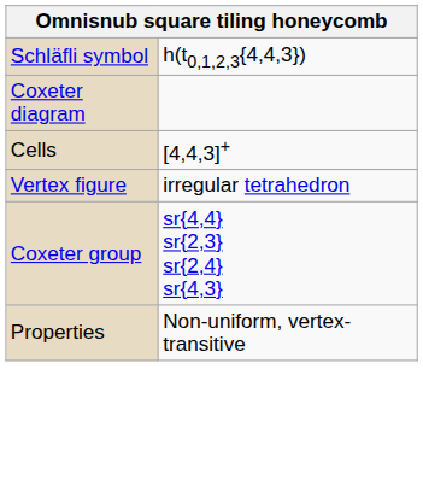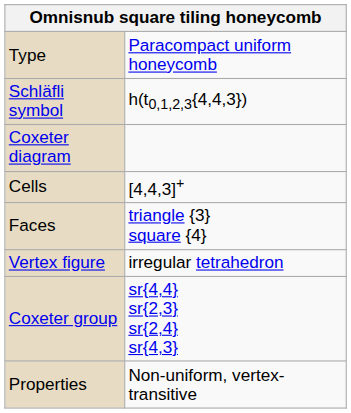 <table class="wikitable" align="right" style="margin-left:10px" width="320">
 <tr>
 <th bgcolor=#e7dcc3 colspan=2>Omnisnub square tiling honeycomb</th>
+</tr>
+<tr>
+<td bgcolor=#e7dcc3>Type</td>
+<td><a href='#'>Paracompact uniform honeycomb</a></td>
 </tr>
 <tr>
 <td bgcolor=#e7dcc3><a href='#'>Schläfli symbol</a></td>
 <td>h(t<sub>0,1,2,3</sub>{4,4,3})</td>
 </tr>
 <tr>
 <td bgcolor=#e7dcc3><a href='#'>Coxeter diagram</a></td>
 <td></td>
 </tr>
 <tr>
 <td bgcolor=#e7dcc3>Cells</td>
 <td>[4,4,3]<sup>+</sup></td>
 </tr>
 <tr>
+<td bgcolor=#e7dcc3>Faces</td>
+<td><a href='#'>triangle</a> {3}<br><a href='#'>square</a> {4}</td>
+</tr>
+<tr>
 <td bgcolor=#e7dcc3><a href='#'>Vertex figure</a></td>
 <td>irregular <a href='#'>tetrahedron</a></td>
 </tr>
 <tr>
 <td bgcolor=#e7dcc3><a href='#'>Coxeter group</a></td>
 <td><a href='#'>sr{4,4}</a> <br><a href='#'>sr{2,3}</a> <br><a href='#'>sr{2,4}</a> <br><a href='#'>sr{4,3}</a> </td>
 </tr>
 <tr>
 <td bgcolor=#e7dcc3>Properties</td>
 <td>Non-uniform, vertex-transitive</td>
 </tr>
 </table>
